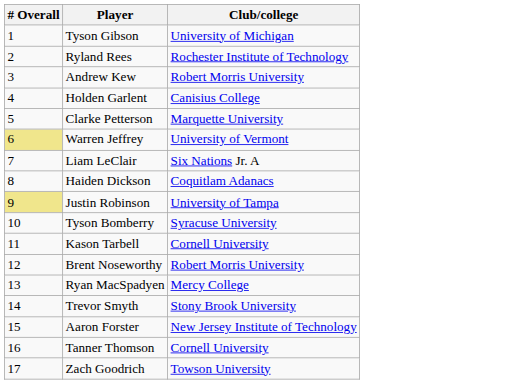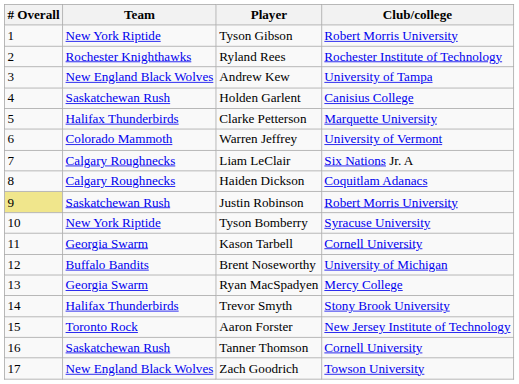 <table class="wikitable">
 <tr>
 <th># Overall</th>
+<th>Team</th>
 <th>Player</th>
 <th>Club/college</th>
 </tr>
 <tr>
 <td>1</td>
+<td><a href='#'>New York Riptide</a></td>
 <td>Tyson Gibson</td>
-<td><a href='#'>University of Michigan</a></td>
+<td><a href='#'>Robert Morris University</a></td>
 </tr>
 <tr>
 <td>2</td>
+<td><a href='#'>Rochester Knighthawks</a></td>
 <td>Ryland Rees</td>
 <td><a href='#'>Rochester Institute of Technology</a></td>
 </tr>
 <tr>
 <td>3</td>
+<td><a href='#'>New England Black Wolves</a></td>
 <td>Andrew Kew</td>
-<td><a href='#'>Robert Morris University</a></td>
+<td><a href='#'>University of Tampa</a></td>
 </tr>
 <tr>
 <td>4</td>
+<td><a href='#'>Saskatchewan Rush</a></td>
 <td>Holden Garlent</td>
 <td><a href='#'>Canisius College</a></td>
 </tr>
 <tr>
 <td>5</td>
+<td><a href='#'>Halifax Thunderbirds</a></td>
 <td>Clarke Petterson</td>
 <td><a href='#'>Marquette University</a></td>
 </tr>
 <tr>
-<td style="background: khaki;">6</td>
+<td>6</td>
+<td><a href='#'>Colorado Mammoth</a></td>
 <td>Warren Jeffrey</td>
 <td><a href='#'>University of Vermont</a></td>
 </tr>
 <tr>
 <td>7</td>
+<td><a href='#'>Calgary Roughnecks</a></td>
 <td>Liam LeClair</td>
 <td><a href='#'>Six Nations</a> Jr. A</td>
 </tr>
 <tr>
 <td>8</td>
+<td><a href='#'>Calgary Roughnecks</a></td>
 <td>Haiden Dickson</td>
 <td><a href='#'>Coquitlam Adanacs</a></td>
 </tr>
 <tr>
 <td style="background: khaki;">9</td>
+<td><a href='#'>Saskatchewan Rush</a></td>
 <td>Justin Robinson</td>
-<td><a href='#'>University of Tampa</a></td>
+<td><a href='#'>Robert Morris University</a></td>
 </tr>
 <tr>
 <td>10</td>
+<td><a href='#'>New York Riptide</a></td>
 <td>Tyson Bomberry</td>
 <td><a href='#'>Syracuse University</a></td>
 </tr>
 <tr>
 <td>11</td>
+<td><a href='#'>Georgia Swarm</a></td>
 <td>Kason Tarbell</td>
 <td><a href='#'>Cornell University</a></td>
 </tr>
 <tr>
 <td>12</td>
+<td><a href='#'>Buffalo Bandits</a></td>
 <td>Brent Noseworthy</td>
-<td><a href='#'>Robert Morris University</a></td>
+<td><a href='#'>University of Michigan</a></td>
 </tr>
 <tr>
 <td>13</td>
+<td><a href='#'>Georgia Swarm</a></td>
 <td>Ryan MacSpadyen</td>
 <td><a href='#'>Mercy College</a></td>
 </tr>
 <tr>
 <td>14</td>
+<td><a href='#'>Halifax Thunderbirds</a></td>
 <td>Trevor Smyth</td>
 <td><a href='#'>Stony Brook University</a></td>
 </tr>
 <tr>
 <td>15</td>
+<td><a href='#'>Toronto Rock</a></td>
 <td>Aaron Forster</td>
 <td><a href='#'>New Jersey Institute of Technology</a></td>
 </tr>
 <tr>
 <td>16</td>
+<td><a href='#'>Saskatchewan Rush</a></td>
 <td>Tanner Thomson</td>
 <td><a href='#'>Cornell University</a></td>
 </tr>
 <tr>
 <td>17</td>
+<td><a href='#'>New England Black Wolves</a></td>
 <td>Zach Goodrich</td>
 <td><a href='#'>Towson University</a></td>
 </tr>
 </table>
